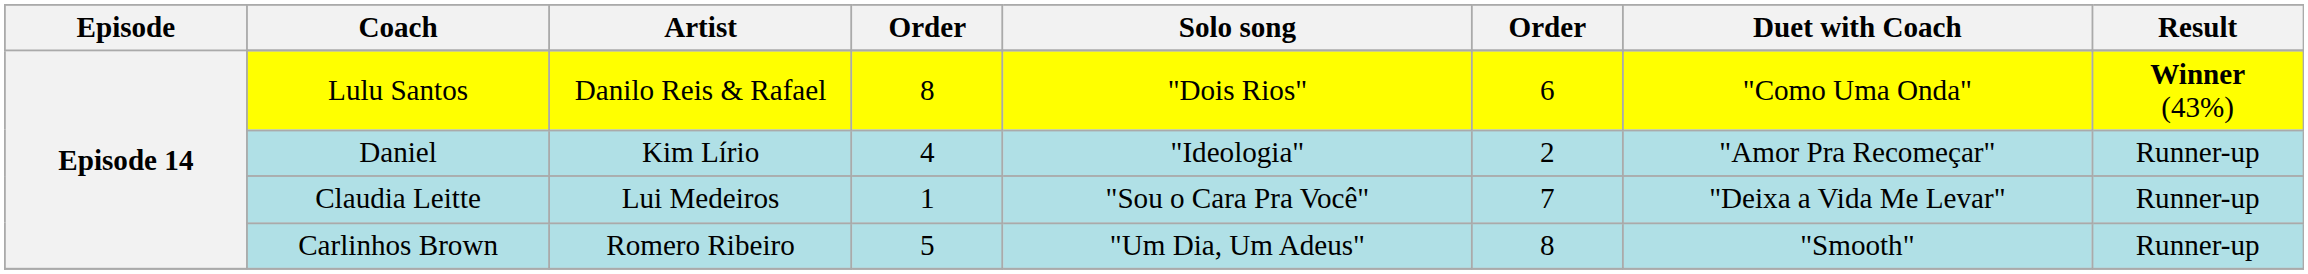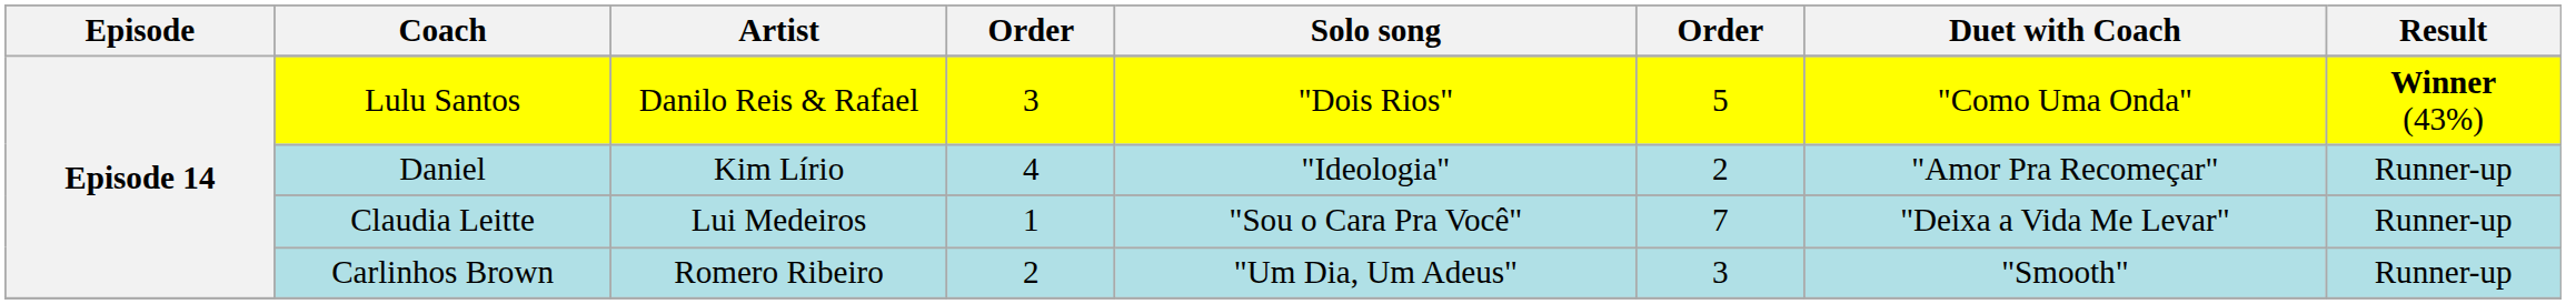 <table class="wikitable" style="text-align:center; width:100%;">
 <tr>
 <th scope="col" width="08.0%">Episode</th>
 <th scope="col" width="10.0%">Coach</th>
 <th scope="col" width="10.0%">Artist</th>
 <th scope="col" width="05.0%">Order</th>
 <th scope="col" width="15.5%">Solo song</th>
 <th scope="col" width="05.0%">Order</th>
 <th scope="col" width="15.5%">Duet with Coach</th>
 <th scope="col" width="07.0%">Result</th>
 </tr>
 <tr>
 <th scope="col" rowspan=5>Episode 14<br><small></small></th>
 </tr>
 <tr bgcolor=FFFF00>
 <td>Lulu Santos</td>
 <td>Danilo Reis & Rafael</td>
-<td>8</td>
+<td>3</td>
 <td>"Dois Rios"</td>
-<td>6</td>
+<td>5</td>
 <td>"Como Uma Onda"<br></td>
 <td><strong>Winner</strong><br>(43%)</td>
 </tr>
 <tr bgcolor=B0E0E6>
 <td>Daniel</td>
 <td>Kim Lírio</td>
 <td>4</td>
 <td>"Ideologia"</td>
 <td>2</td>
 <td>"Amor Pra Recomeçar"<br></td>
 <td>Runner-up</td>
 </tr>
 <tr bgcolor=B0E0E6>
 <td>Claudia Leitte</td>
 <td>Lui Medeiros</td>
 <td>1</td>
 <td>"Sou o Cara Pra Você"</td>
 <td>7</td>
 <td>"Deixa a Vida Me Levar"<br></td>
 <td>Runner-up</td>
 </tr>
 <tr bgcolor=B0E0E6>
 <td>Carlinhos Brown</td>
 <td>Romero Ribeiro</td>
-<td>5</td>
+<td>2</td>
 <td>"Um Dia, Um Adeus"</td>
-<td>8</td>
+<td>3</td>
 <td>"Smooth"<br></td>
 <td>Runner-up</td>
 </tr>
 <tr>
 </tr>
 </table>
